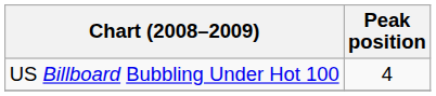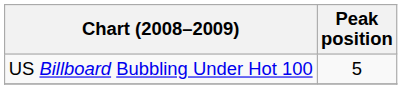 <table class="wikitable">
 <tr>
 <th>Chart (2008–2009)</th>
 <th>Peak<br>position</th>
 </tr>
 <tr>
 <td>US <em><a href='#'>Billboard</a></em> <a href='#'>Bubbling Under Hot 100</a></td>
-<td align="center">4</td>
+<td align="center">5</td>
 </tr>
 <tr>
 </tr>
 <tr>
 </tr>
 </table>
